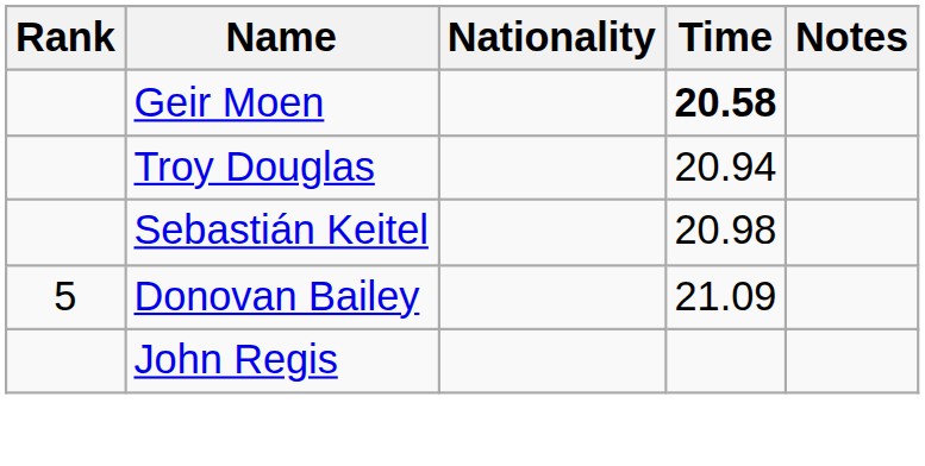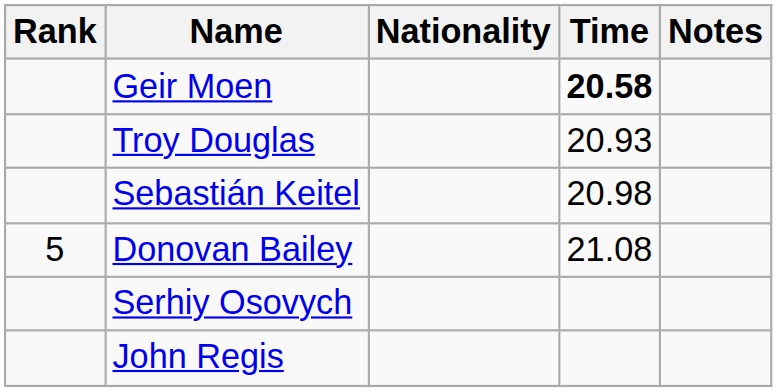 <table class="wikitable sortable" style="text-align:center">
 <tr>
 <th>Rank</th>
 <th>Name</th>
 <th>Nationality</th>
 <th>Time</th>
 <th>Notes</th>
 </tr>
 <tr>
 <td></td>
 <td align="left"><a href='#'>Geir Moen</a></td>
 <td align=left></td>
 <td><strong>20.58</strong></td>
 <td></td>
 </tr>
 <tr>
 <td></td>
 <td align="left"><a href='#'>Troy Douglas</a></td>
 <td align=left></td>
-<td>20.94</td>
+<td>20.93</td>
 <td></td>
 </tr>
 <tr>
 <td></td>
 <td align="left"><a href='#'>Sebastián Keitel</a></td>
 <td align=left></td>
 <td>20.98</td>
 <td></td>
 </tr>
 <tr>
 <td>5</td>
 <td align="left"><a href='#'>Donovan Bailey</a></td>
 <td align=left></td>
-<td>21.09</td>
+<td>21.08</td>
+<td></td>
+</tr>
+<tr>
+<td></td>
+<td align="left"><a href='#'>Serhiy Osovych</a></td>
+<td align=left></td>
+<td></td>
 <td></td>
 </tr>
 <tr>
 <td></td>
 <td align="left"><a href='#'>John Regis</a></td>
 <td align=left></td>
 <td></td>
 <td></td>
 </tr>
 </table>
